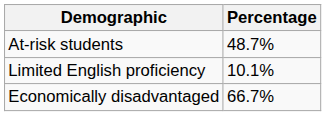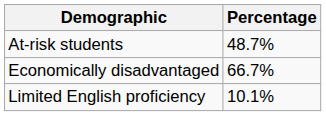 <table class="wikitable">
 <tr>
 <th>Demographic</th>
 <th>Percentage</th>
 </tr>
 <tr>
 <td>At-risk students</td>
 <td>48.7%</td>
 </tr>
 <tr>
+<td>Economically disadvantaged</td>
+<td>66.7%</td>
+</tr>
+<tr>
 <td>Limited English proficiency</td>
 <td>10.1%</td>
 </tr>
-<tr>
-<td>Economically disadvantaged</td>
-<td>66.7%</td>
-</tr>
 </table>
